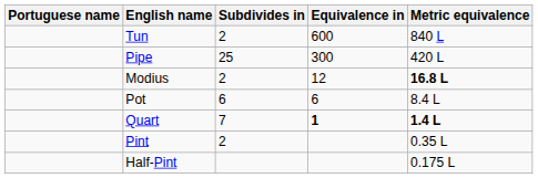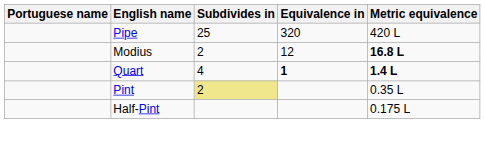 <table class="wikitable">
 <tr ---->
 <th>Portuguese name</th>
 <th>English name</th>
 <th>Subdivides in</th>
 <th>Equivalence in </th>
 <th>Metric equivalence</th>
 </tr>
 <tr ---->
 <td></td>
-<td><a href='#'>Tun</a></td>
-<td>2 </td>
-<td>600</td>
-<td>840 <a href='#'>L</a></td>
-</tr>
-<tr ---->
-<td></td>
 <td><a href='#'>Pipe</a></td>
 <td>25 </td>
-<td>300</td>
+<td>320</td>
 <td>420 L</td>
 </tr>
 <tr ---->
 <td></td>
 <td>Modius</td>
 <td>2 </td>
 <td>12</td>
 <td><strong>16.8 L</strong></td>
 </tr>
 <tr ---->
 <td></td>
-<td>Pot</td>
-<td>6 </td>
-<td>6</td>
-<td>8.4 L</td>
-</tr>
-<tr ---->
-<td></td>
 <td><a href='#'>Quart</a></td>
-<td>7 </td>
+<td>4 </td>
 <td><strong>1</strong></td>
 <td><strong>1.4 L</strong></td>
 </tr>
 <tr ---->
 <td></td>
 <td><a href='#'>Pint</a></td>
-<td>2 </td>
+<td style="background: khaki;">2 </td>
 <td></td>
 <td>0.35 L</td>
 </tr>
 <tr ---->
 <td></td>
 <td>Half-<a href='#'>Pint</a></td>
 <td></td>
 <td></td>
 <td>0.175 L</td>
 </tr>
 </table>
